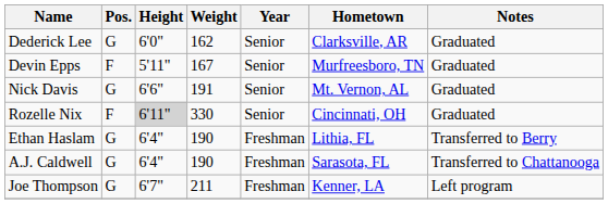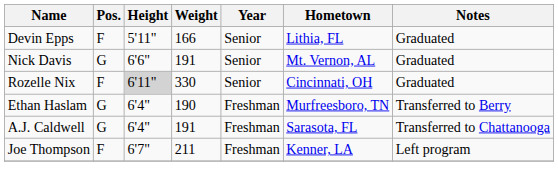 <table class="wikitable sortable" border="1">
 <tr>
 <th>Name</th>
 <th>Pos.</th>
 <th>Height</th>
 <th>Weight</th>
 <th>Year</th>
 <th>Hometown</th>
 <th class="unsortable">Notes</th>
 </tr>
 <tr>
-<td sortname>Dederick Lee</td>
-<td>G</td>
-<td>6'0"</td>
-<td>162</td>
-<td>Senior</td>
-<td><a href='#'>Clarksville, AR</a></td>
-<td>Graduated</td>
-</tr>
-<tr>
 <td sortname>Devin Epps</td>
 <td>F</td>
 <td>5'11"</td>
-<td>167</td>
+<td>166</td>
 <td>Senior</td>
-<td><a href='#'>Murfreesboro, TN</a></td>
+<td><a href='#'>Lithia, FL</a></td>
 <td>Graduated</td>
 </tr>
 <tr>
 <td sortname>Nick Davis</td>
 <td>G</td>
 <td>6'6"</td>
 <td>191</td>
 <td>Senior</td>
 <td><a href='#'>Mt. Vernon, AL</a></td>
 <td>Graduated</td>
 </tr>
 <tr>
 <td sortname>Rozelle Nix</td>
 <td>F</td>
 <td style="background: lightgrey;">6'11"</td>
 <td>330</td>
 <td>Senior</td>
 <td><a href='#'>Cincinnati, OH</a></td>
 <td>Graduated</td>
 </tr>
 <tr>
 <td sortname>Ethan Haslam</td>
 <td>G</td>
 <td>6'4"</td>
 <td>190</td>
 <td>Freshman</td>
-<td><a href='#'>Lithia, FL</a></td>
+<td><a href='#'>Murfreesboro, TN</a></td>
 <td>Transferred to <a href='#'>Berry</a></td>
 </tr>
 <tr>
 <td sortname>A.J. Caldwell</td>
 <td>G</td>
 <td>6'4"</td>
-<td>190</td>
+<td>191</td>
 <td>Freshman</td>
 <td><a href='#'>Sarasota, FL</a></td>
 <td>Transferred to <a href='#'>Chattanooga</a></td>
 </tr>
 <tr>
 <td sortname>Joe Thompson</td>
-<td>G</td>
+<td>F</td>
 <td>6'7"</td>
 <td>211</td>
 <td>Freshman</td>
 <td><a href='#'>Kenner, LA</a></td>
 <td>Left program</td>
 </tr>
 <tr>
 </tr>
 </table>
